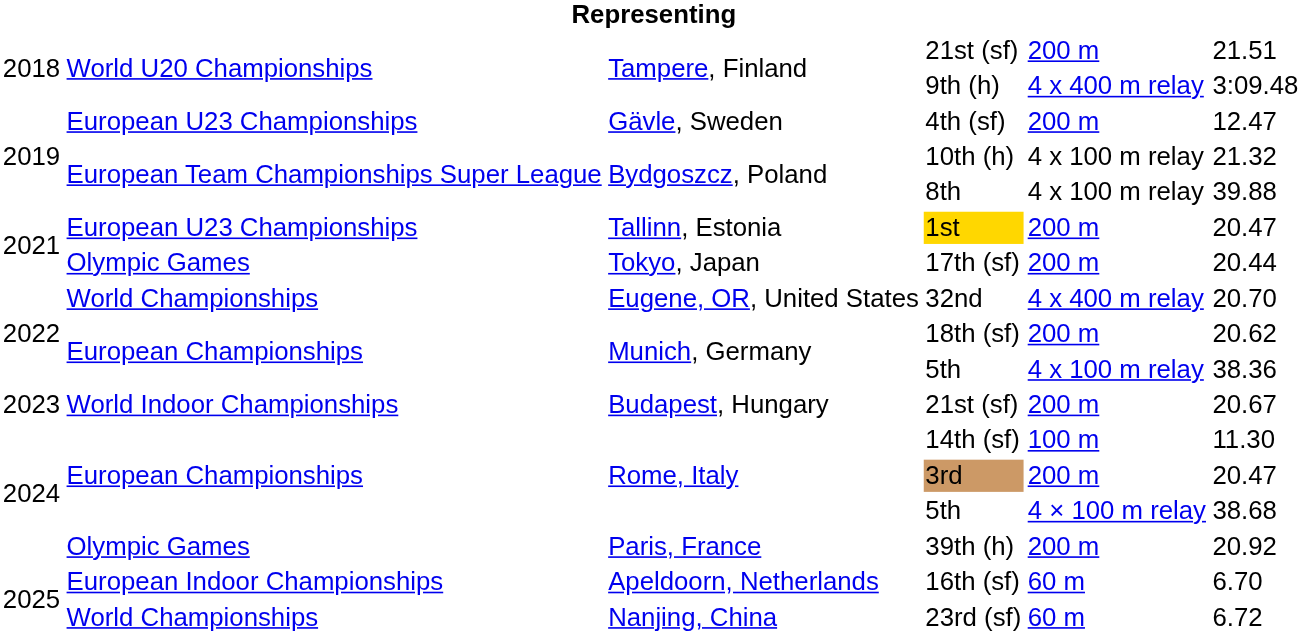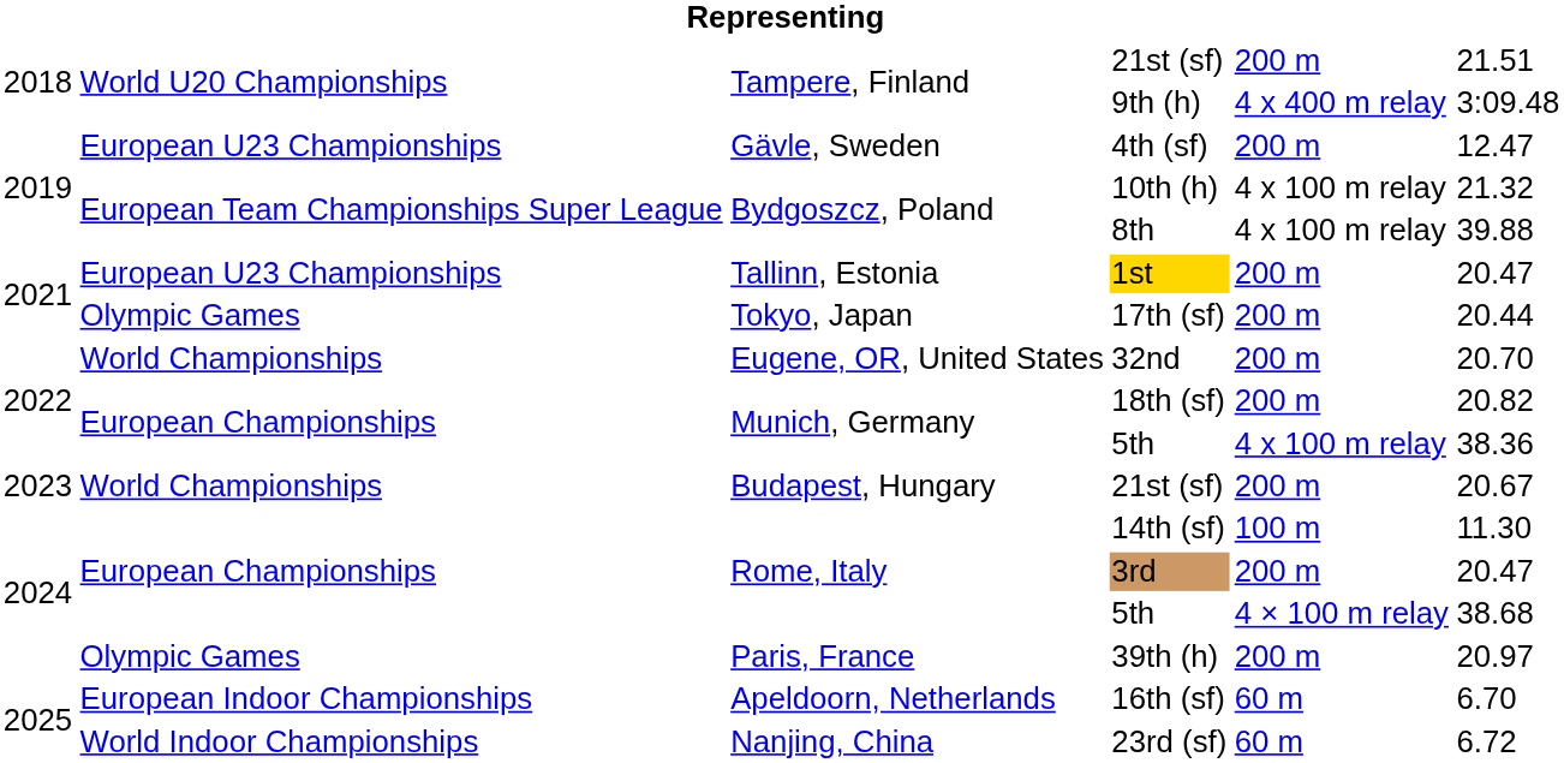 <table>
 <tr>
 <th colspan=7>Representing </th>
 </tr>
 <tr>
 <td rowspan=2>2018</td>
 <td rowspan=2><a href='#'>World U20 Championships</a></td>
 <td rowspan=2><a href='#'>Tampere</a>, Finland</td>
 <td>21st (sf)</td>
 <td><a href='#'>200 m</a></td>
 <td>21.51</td>
 <td></td>
 </tr>
 <tr>
 <td>9th (h)</td>
 <td><a href='#'>4 x 400 m relay</a></td>
 <td>3:09.48</td>
 <td></td>
 </tr>
 <tr>
 <td rowspan=3>2019</td>
 <td><a href='#'>European U23 Championships</a></td>
 <td><a href='#'>Gävle</a>, Sweden</td>
 <td>4th (sf)</td>
 <td><a href='#'>200 m</a></td>
 <td>12.47</td>
 <td></td>
 </tr>
 <tr>
 <td rowspan=2><a href='#'>European Team Championships Super League</a></td>
 <td rowspan=2><a href='#'>Bydgoszcz</a>, Poland</td>
 <td>10th (h)</td>
 <td>4 x 100 m relay</td>
 <td>21.32</td>
 <td></td>
 </tr>
 <tr>
 <td>8th</td>
 <td>4 x 100 m relay</td>
 <td>39.88</td>
 <td></td>
 </tr>
 <tr>
 <td rowspan=2>2021</td>
 <td><a href='#'>European U23 Championships</a></td>
 <td><a href='#'>Tallinn</a>, Estonia</td>
 <td bgcolor=gold>1st</td>
 <td><a href='#'>200 m</a></td>
 <td>20.47</td>
 <td></td>
 </tr>
 <tr>
 <td><a href='#'>Olympic Games</a></td>
 <td><a href='#'>Tokyo</a>, Japan</td>
 <td>17th (sf)</td>
 <td><a href='#'>200 m</a></td>
 <td>20.44</td>
 <td></td>
 </tr>
 <tr>
 <td rowspan=3>2022</td>
 <td><a href='#'>World Championships</a></td>
 <td><a href='#'>Eugene, OR</a>, United States</td>
 <td>32nd</td>
-<td><a href='#'>4 x 400 m relay</a></td>
+<td><a href='#'>200 m</a></td>
 <td>20.70</td>
 <td></td>
 </tr>
 <tr>
 <td rowspan=2><a href='#'>European Championships</a></td>
 <td rowspan=2><a href='#'>Munich</a>, Germany</td>
 <td>18th (sf)</td>
 <td><a href='#'>200 m</a></td>
-<td>20.62</td>
+<td>20.82</td>
 <td></td>
 </tr>
 <tr>
 <td>5th</td>
 <td><a href='#'>4 x 100 m relay</a></td>
 <td>38.36</td>
 <td></td>
 </tr>
 <tr>
 <td>2023</td>
-<td><a href='#'>World Indoor Championships</a></td>
+<td><a href='#'>World Championships</a></td>
 <td><a href='#'>Budapest</a>, Hungary</td>
 <td>21st (sf)</td>
 <td><a href='#'>200 m</a></td>
 <td>20.67</td>
 <td></td>
 </tr>
 <tr>
 <td rowspan=4>2024</td>
 <td rowspan=3><a href='#'>European Championships</a></td>
 <td rowspan=3><a href='#'>Rome, Italy</a></td>
 <td>14th (sf)</td>
 <td><a href='#'>100 m</a></td>
 <td>11.30</td>
 <td></td>
 </tr>
 <tr>
 <td bgcolor=cc9966>3rd</td>
 <td><a href='#'>200 m</a></td>
 <td>20.47</td>
 <td></td>
 </tr>
 <tr>
 <td>5th</td>
 <td><a href='#'>4 × 100 m relay</a></td>
 <td>38.68</td>
 <td></td>
 </tr>
 <tr>
 <td><a href='#'>Olympic Games</a></td>
 <td><a href='#'>Paris, France</a></td>
 <td>39th (h)</td>
 <td><a href='#'>200 m</a></td>
-<td>20.92</td>
+<td>20.97</td>
 <td></td>
 </tr>
 <tr>
 <td rowspan=2>2025</td>
 <td><a href='#'>European  Indoor Championships</a></td>
 <td><a href='#'>Apeldoorn, Netherlands</a></td>
 <td>16th (sf)</td>
 <td><a href='#'>60 m</a></td>
 <td>6.70</td>
 <td></td>
 </tr>
 <tr>
-<td><a href='#'>World Championships</a></td>
+<td><a href='#'>World Indoor Championships</a></td>
 <td><a href='#'>Nanjing, China</a></td>
 <td>23rd (sf)</td>
 <td><a href='#'>60 m</a></td>
 <td>6.72</td>
 <td></td>
 </tr>
 </table>
